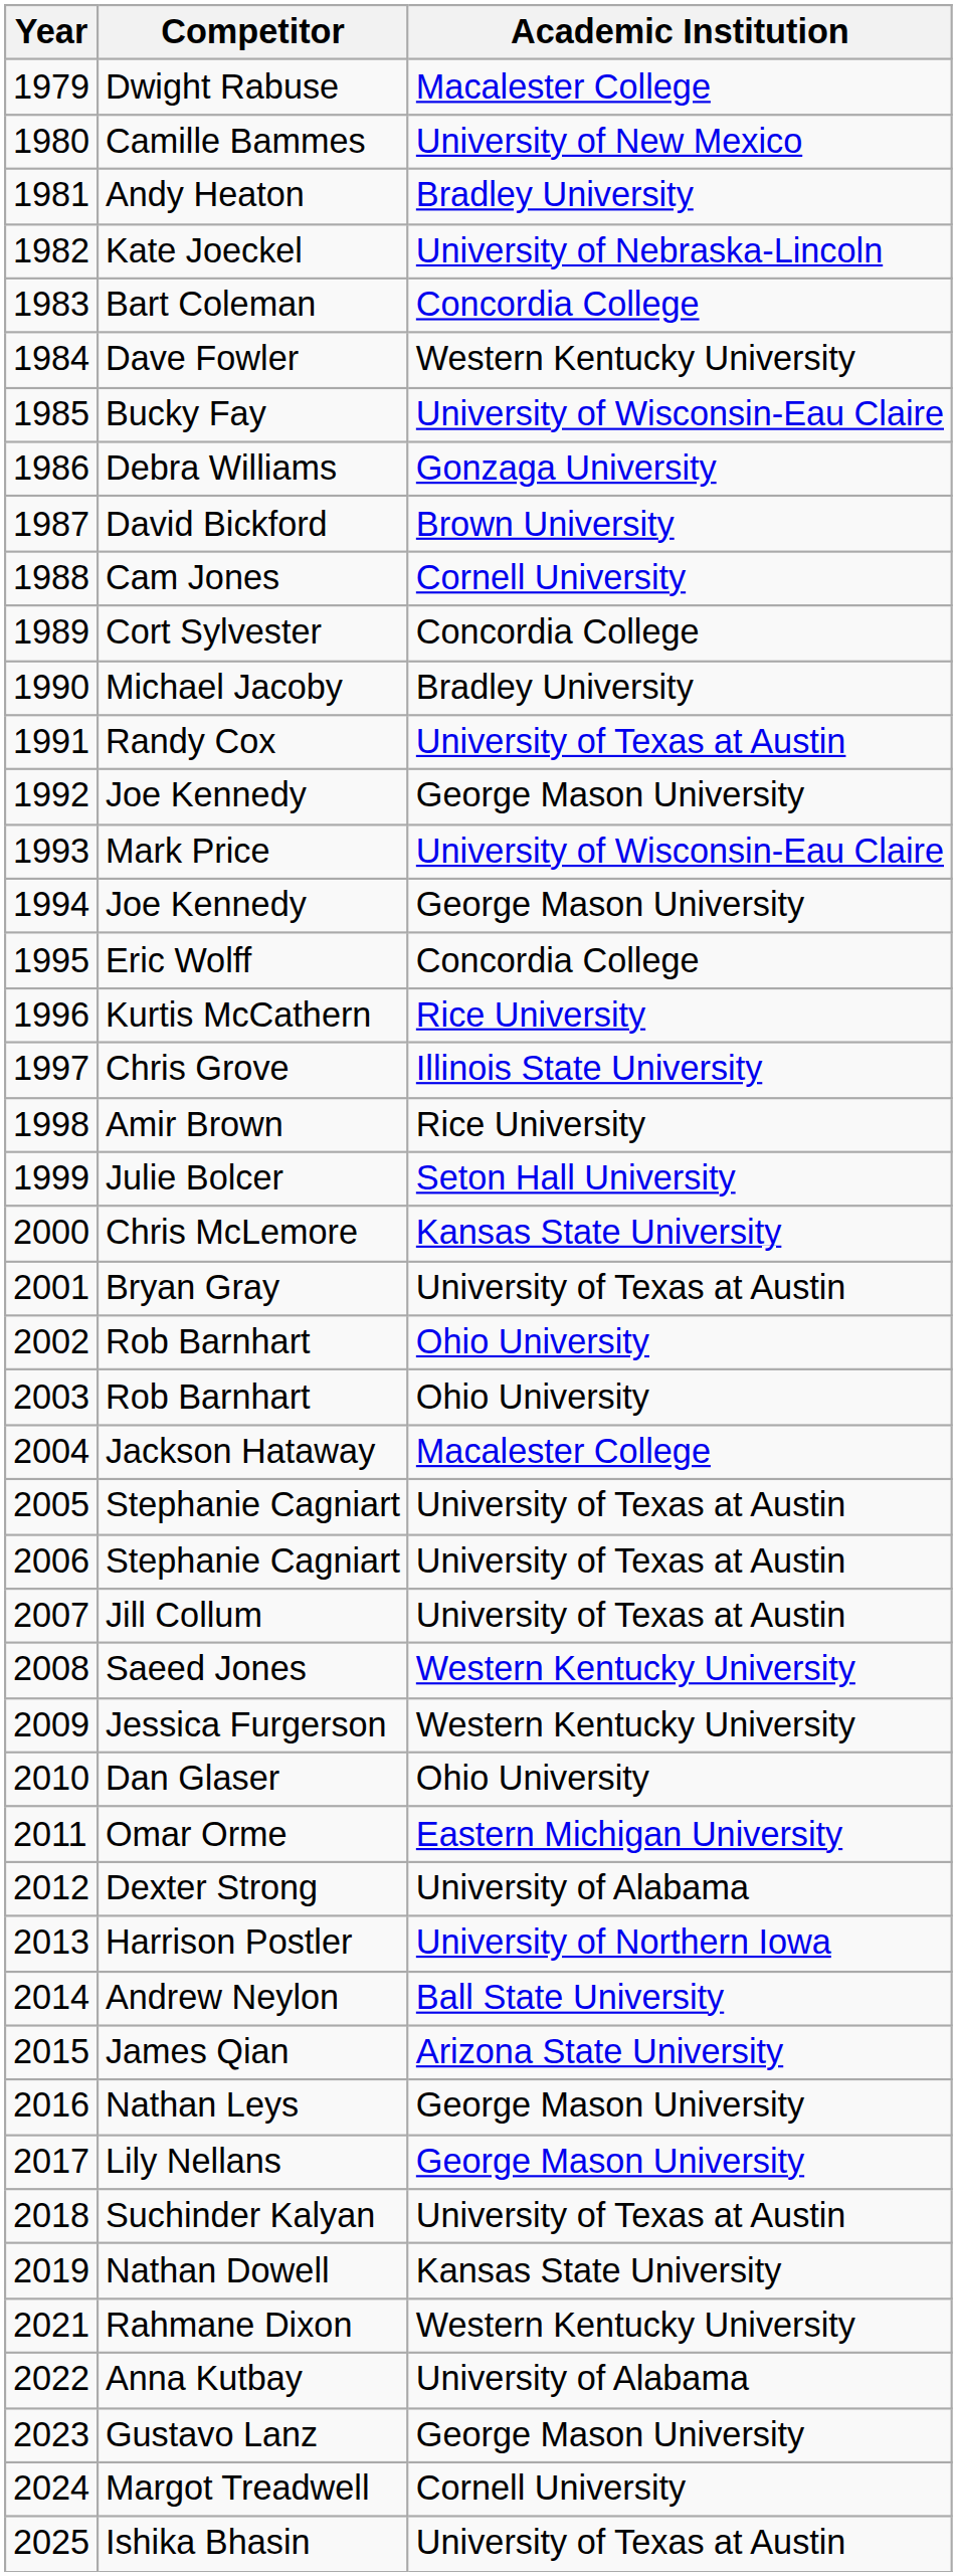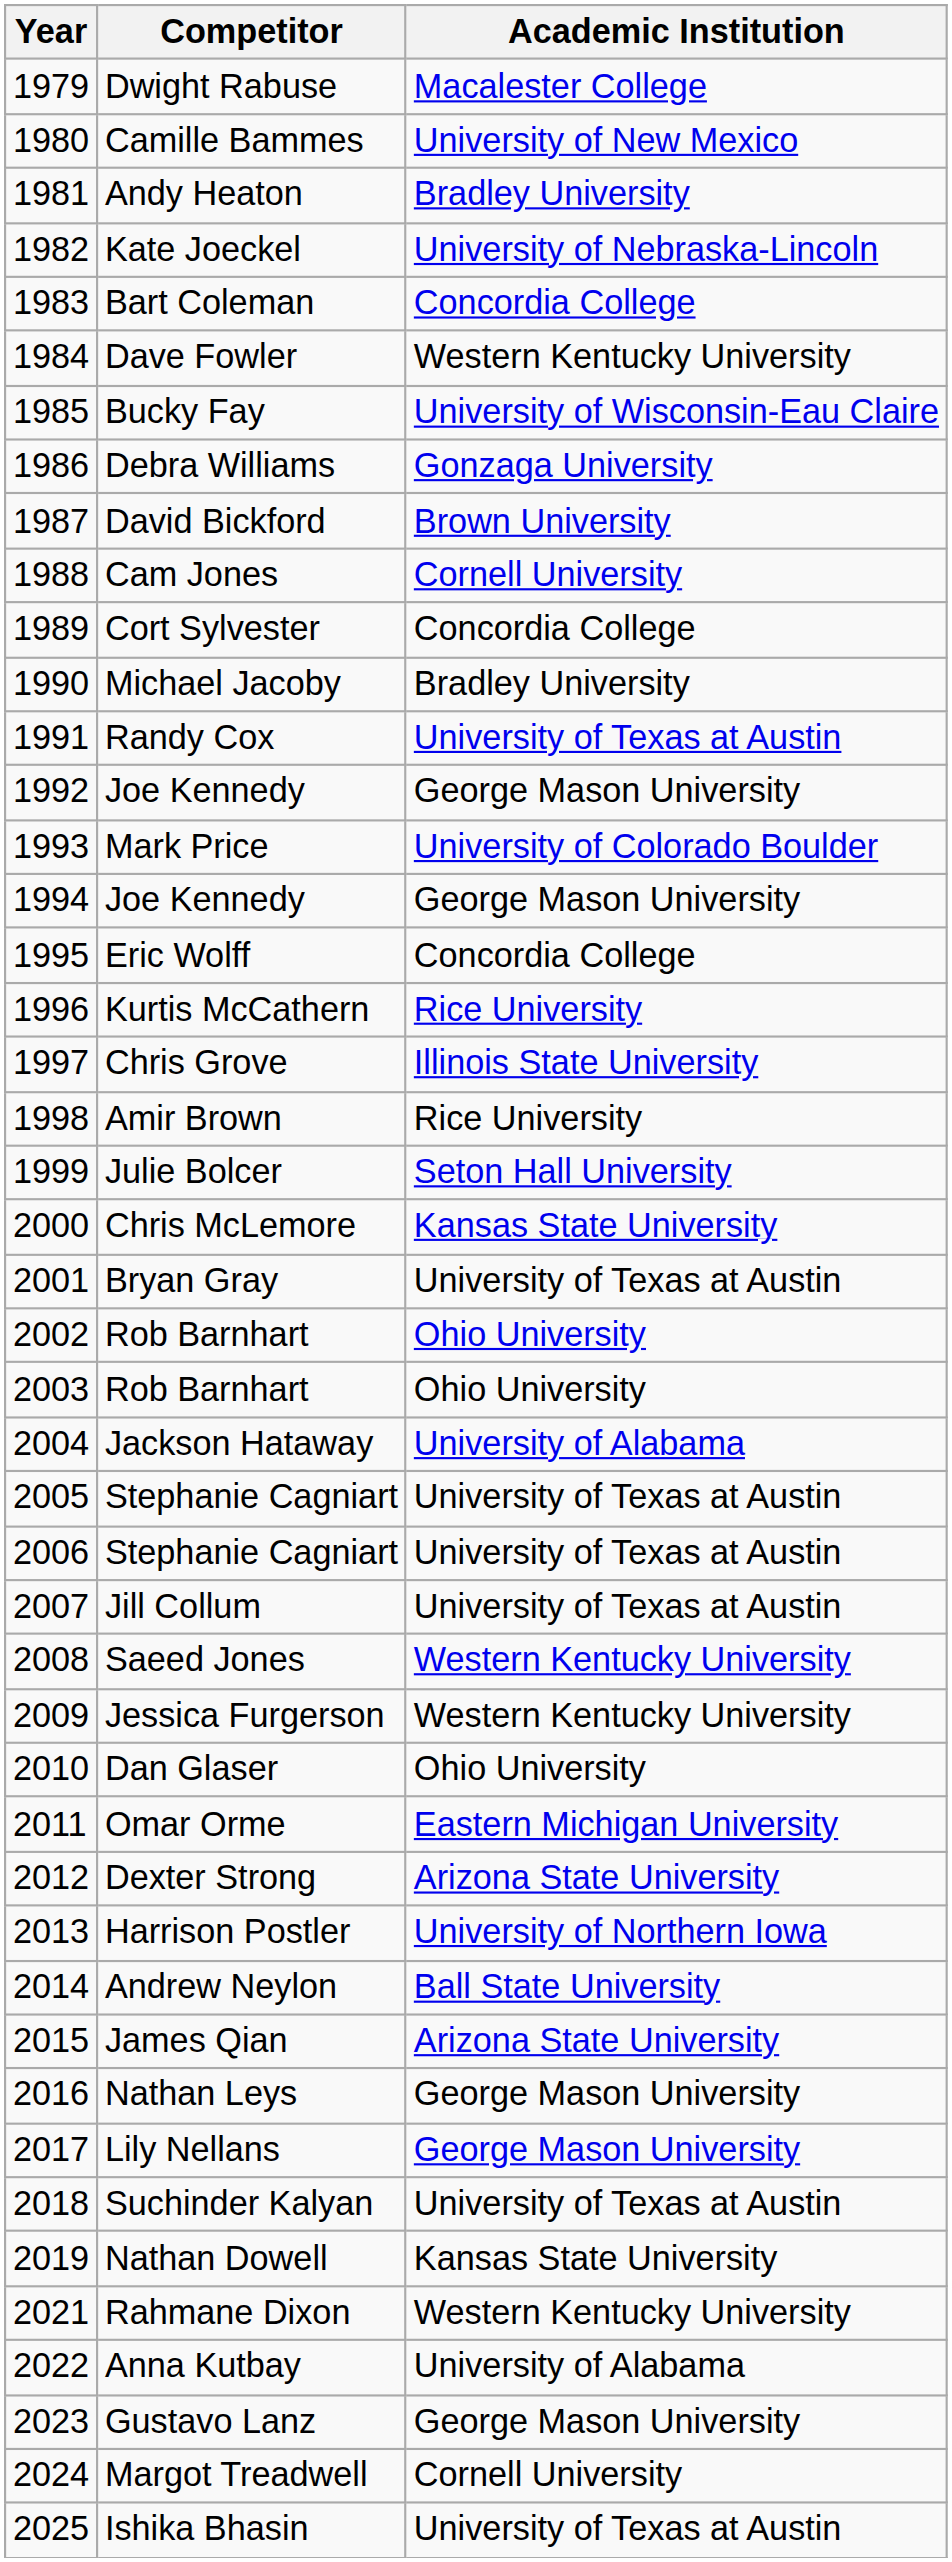 <table class="wikitable">
 <tr>
 <th>Year</th>
 <th>Competitor</th>
 <th>Academic Institution</th>
 </tr>
 <tr>
 <td>1979</td>
 <td>Dwight Rabuse</td>
 <td><a href='#'>Macalester College</a></td>
 </tr>
 <tr>
 <td>1980</td>
 <td>Camille Bammes</td>
 <td><a href='#'>University of New Mexico</a></td>
 </tr>
 <tr>
 <td>1981</td>
 <td>Andy Heaton</td>
 <td><a href='#'>Bradley University</a></td>
 </tr>
 <tr>
 <td>1982</td>
 <td>Kate Joeckel</td>
 <td><a href='#'>University of Nebraska-Lincoln</a></td>
 </tr>
 <tr>
 <td>1983</td>
 <td>Bart Coleman</td>
 <td><a href='#'>Concordia College</a></td>
 </tr>
 <tr>
 <td>1984</td>
 <td>Dave Fowler</td>
 <td>Western Kentucky University</td>
 </tr>
 <tr>
 <td>1985</td>
 <td>Bucky Fay</td>
 <td><a href='#'>University of Wisconsin-Eau Claire</a></td>
 </tr>
 <tr>
 <td>1986</td>
 <td>Debra Williams</td>
 <td><a href='#'>Gonzaga University</a></td>
 </tr>
 <tr>
 <td>1987</td>
 <td>David Bickford</td>
 <td><a href='#'>Brown University</a></td>
 </tr>
 <tr>
 <td>1988</td>
 <td>Cam Jones</td>
 <td><a href='#'>Cornell University</a></td>
 </tr>
 <tr>
 <td>1989</td>
 <td>Cort Sylvester</td>
 <td>Concordia College</td>
 </tr>
 <tr>
 <td>1990</td>
 <td>Michael Jacoby</td>
 <td>Bradley University</td>
 </tr>
 <tr>
 <td>1991</td>
 <td>Randy Cox</td>
 <td><a href='#'>University of Texas at Austin</a></td>
 </tr>
 <tr>
 <td>1992</td>
 <td>Joe Kennedy</td>
 <td>George Mason University</td>
 </tr>
 <tr>
 <td>1993</td>
 <td>Mark Price</td>
-<td><a href='#'>University of Wisconsin-Eau Claire</a></td>
+<td><a href='#'>University of Colorado Boulder</a></td>
 </tr>
 <tr>
 <td>1994</td>
 <td>Joe Kennedy</td>
 <td>George Mason University</td>
 </tr>
 <tr>
 <td>1995</td>
 <td>Eric Wolff</td>
 <td>Concordia College</td>
 </tr>
 <tr>
 <td>1996</td>
 <td>Kurtis McCathern</td>
 <td><a href='#'>Rice University</a></td>
 </tr>
 <tr>
 <td>1997</td>
 <td>Chris Grove</td>
 <td><a href='#'>Illinois State University</a></td>
 </tr>
 <tr>
 <td>1998</td>
 <td>Amir Brown</td>
 <td>Rice University</td>
 </tr>
 <tr>
 <td>1999</td>
 <td>Julie Bolcer</td>
 <td><a href='#'>Seton Hall University</a></td>
 </tr>
 <tr>
 <td>2000</td>
 <td>Chris McLemore</td>
 <td><a href='#'>Kansas State University</a></td>
 </tr>
 <tr>
 <td>2001</td>
 <td>Bryan Gray</td>
 <td>University of Texas at Austin</td>
 </tr>
 <tr>
 <td>2002</td>
 <td>Rob Barnhart</td>
 <td><a href='#'>Ohio University</a></td>
 </tr>
 <tr>
 <td>2003</td>
 <td>Rob Barnhart</td>
 <td>Ohio University</td>
 </tr>
 <tr>
 <td>2004</td>
 <td>Jackson Hataway</td>
-<td><a href='#'>Macalester College</a></td>
+<td><a href='#'>University of Alabama</a></td>
 </tr>
 <tr>
 <td>2005</td>
 <td>Stephanie Cagniart</td>
 <td>University of Texas at Austin</td>
 </tr>
 <tr>
 <td>2006</td>
 <td>Stephanie Cagniart</td>
 <td>University of Texas at Austin</td>
 </tr>
 <tr>
 <td>2007</td>
 <td>Jill Collum</td>
 <td>University of Texas at Austin</td>
 </tr>
 <tr>
 <td>2008</td>
 <td>Saeed Jones</td>
 <td><a href='#'>Western Kentucky University</a></td>
 </tr>
 <tr>
 <td>2009</td>
 <td>Jessica Furgerson</td>
 <td>Western Kentucky University</td>
 </tr>
 <tr>
 <td>2010</td>
 <td>Dan Glaser</td>
 <td>Ohio University</td>
 </tr>
 <tr>
 <td>2011</td>
 <td>Omar Orme</td>
 <td><a href='#'>Eastern Michigan University</a></td>
 </tr>
 <tr>
 <td>2012</td>
 <td>Dexter Strong</td>
-<td>University of Alabama</td>
+<td><a href='#'>Arizona State University</a></td>
 </tr>
 <tr>
 <td>2013</td>
 <td>Harrison Postler</td>
 <td><a href='#'>University of Northern Iowa</a></td>
 </tr>
 <tr>
 <td>2014</td>
 <td>Andrew Neylon</td>
 <td><a href='#'>Ball State University</a></td>
 </tr>
 <tr>
 <td>2015</td>
 <td>James Qian</td>
 <td><a href='#'>Arizona State University</a></td>
 </tr>
 <tr>
 <td>2016</td>
 <td>Nathan Leys</td>
 <td>George Mason University</td>
 </tr>
 <tr>
 <td>2017</td>
 <td>Lily Nellans</td>
 <td><a href='#'>George Mason University</a></td>
 </tr>
 <tr>
 <td>2018</td>
 <td>Suchinder Kalyan</td>
 <td>University of Texas at Austin</td>
 </tr>
 <tr>
 <td>2019</td>
 <td>Nathan Dowell</td>
 <td>Kansas State University</td>
 </tr>
 <tr>
 <td>2021</td>
 <td>Rahmane Dixon</td>
 <td>Western Kentucky University</td>
 </tr>
 <tr>
 <td>2022</td>
 <td>Anna Kutbay</td>
 <td>University of Alabama</td>
 </tr>
 <tr>
 <td>2023</td>
 <td>Gustavo Lanz</td>
 <td>George Mason University</td>
 </tr>
 <tr>
 <td>2024</td>
 <td>Margot Treadwell</td>
 <td>Cornell University</td>
 </tr>
 <tr>
 <td>2025</td>
 <td>Ishika Bhasin</td>
 <td>University of Texas at Austin</td>
 </tr>
 </table>
